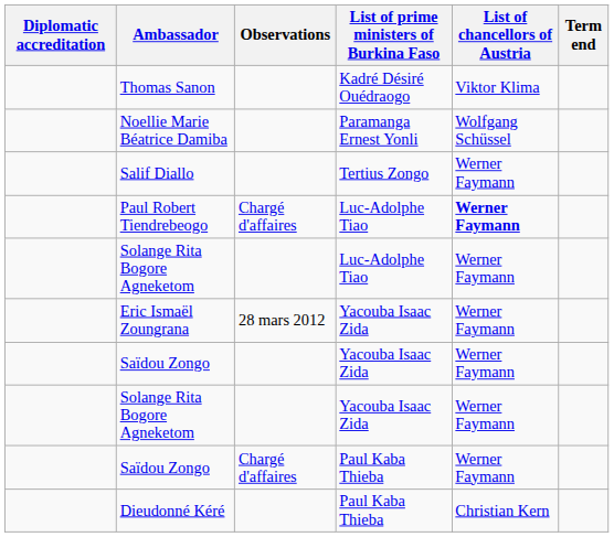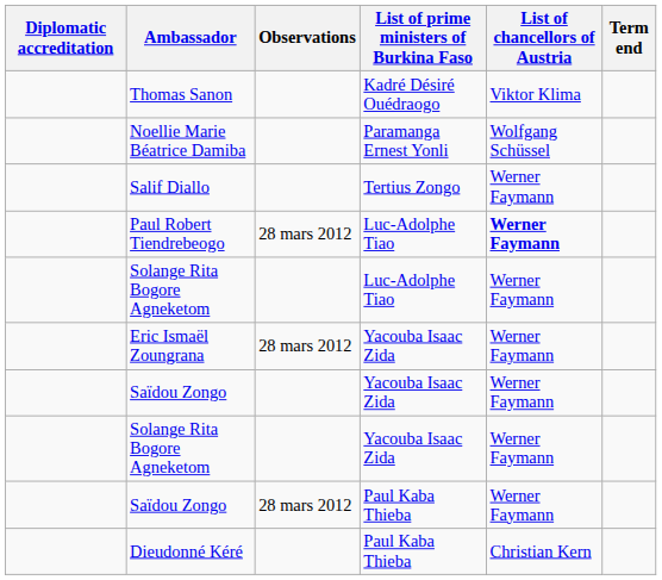 <table class="wikitable sortable">
 <tr>
 <th><a href='#'>Diplomatic accreditation</a></th>
 <th><a href='#'>Ambassador</a></th>
 <th>Observations</th>
 <th><a href='#'>List of prime ministers of Burkina Faso</a></th>
 <th><a href='#'>List of chancellors of Austria</a></th>
 <th>Term end</th>
 </tr>
 <tr>
 <td></td>
 <td><a href='#'>Thomas Sanon</a></td>
 <td></td>
 <td><a href='#'>Kadré Désiré Ouédraogo</a></td>
 <td><a href='#'>Viktor Klima</a></td>
 <td></td>
 </tr>
 <tr>
 <td></td>
 <td><a href='#'>Noellie Marie Béatrice Damiba</a></td>
 <td></td>
 <td><a href='#'>Paramanga Ernest Yonli</a></td>
 <td><a href='#'>Wolfgang Schüssel</a></td>
 <td></td>
 </tr>
 <tr>
 <td></td>
 <td><a href='#'>Salif Diallo</a></td>
 <td></td>
 <td><a href='#'>Tertius Zongo</a></td>
 <td><a href='#'>Werner Faymann</a></td>
 <td></td>
 </tr>
 <tr>
 <td></td>
 <td><a href='#'>Paul Robert Tiendrebeogo</a></td>
-<td><a href='#'>Chargé d'affaires</a></td>
+<td>28 mars 2012</td>
 <td><a href='#'>Luc-Adolphe Tiao</a></td>
 <td><strong><a href='#'>Werner Faymann</a></strong></td>
 <td></td>
 </tr>
 <tr>
 <td></td>
 <td><a href='#'>Solange Rita Bogore Agneketom</a></td>
 <td></td>
 <td><a href='#'>Luc-Adolphe Tiao</a></td>
 <td><a href='#'>Werner Faymann</a></td>
 <td></td>
 </tr>
 <tr>
 <td></td>
 <td><a href='#'>Eric Ismaël Zoungrana</a></td>
 <td>28 mars 2012</td>
 <td><a href='#'>Yacouba Isaac Zida</a></td>
 <td><a href='#'>Werner Faymann</a></td>
 <td></td>
 </tr>
 <tr>
 <td></td>
 <td><a href='#'>Saïdou Zongo</a></td>
 <td></td>
 <td><a href='#'>Yacouba Isaac Zida</a></td>
 <td><a href='#'>Werner Faymann</a></td>
 <td></td>
 </tr>
 <tr>
 <td></td>
 <td><a href='#'>Solange Rita Bogore Agneketom</a></td>
 <td></td>
 <td><a href='#'>Yacouba Isaac Zida</a></td>
 <td><a href='#'>Werner Faymann</a></td>
 <td></td>
 </tr>
 <tr>
 <td></td>
 <td><a href='#'>Saïdou Zongo</a></td>
-<td><a href='#'>Chargé d'affaires</a></td>
+<td>28 mars 2012</td>
 <td><a href='#'>Paul Kaba Thieba</a></td>
 <td><a href='#'>Werner Faymann</a></td>
 <td></td>
 </tr>
 <tr>
 <td></td>
 <td><a href='#'>Dieudonné Kéré</a></td>
 <td></td>
 <td><a href='#'>Paul Kaba Thieba</a></td>
 <td><a href='#'>Christian Kern</a></td>
 <td></td>
 </tr>
 </table>
